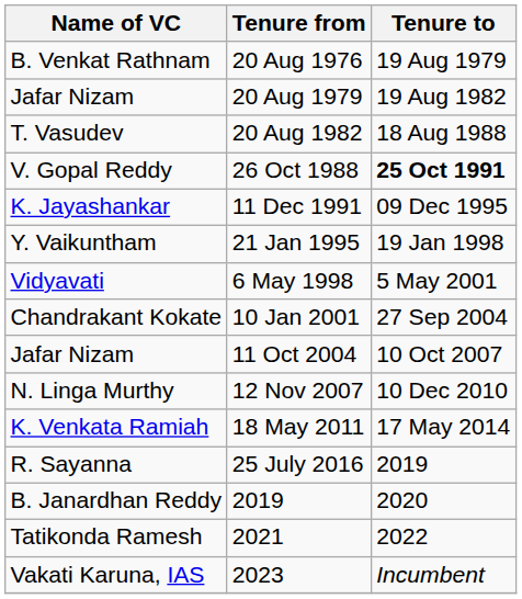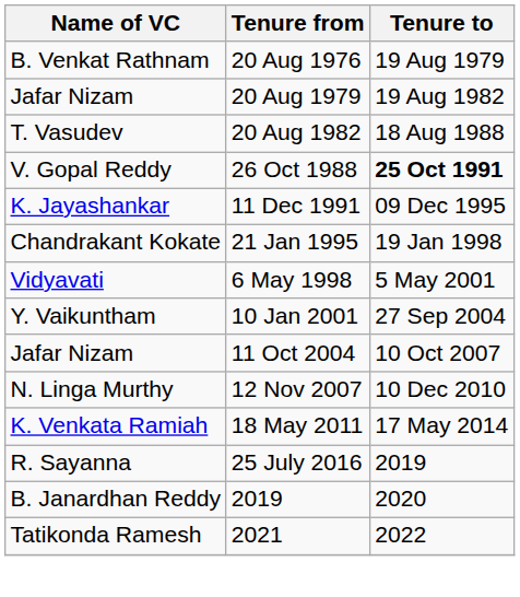 <table class="wikitable">
 <tr>
 <th>Name of VC</th>
 <th>Tenure from</th>
 <th>Tenure to</th>
 </tr>
 <tr>
 <td>B. Venkat Rathnam</td>
 <td>20 Aug 1976</td>
 <td>19 Aug 1979</td>
 </tr>
 <tr>
 <td>Jafar Nizam</td>
 <td>20 Aug 1979</td>
 <td>19 Aug 1982</td>
 </tr>
 <tr>
 <td>T. Vasudev</td>
 <td>20 Aug 1982</td>
 <td>18 Aug 1988</td>
 </tr>
 <tr>
 <td>V. Gopal Reddy</td>
 <td>26 Oct 1988</td>
 <td><strong>25 Oct 1991</strong></td>
 </tr>
 <tr>
 <td><a href='#'>K. Jayashankar</a></td>
 <td>11 Dec 1991</td>
 <td>09 Dec 1995</td>
 </tr>
 <tr>
-<td>Y. Vaikuntham</td>
+<td>Chandrakant Kokate</td>
 <td>21 Jan 1995</td>
 <td>19 Jan 1998</td>
 </tr>
 <tr>
 <td><a href='#'>Vidyavati</a></td>
 <td>6 May 1998</td>
 <td>5 May 2001</td>
 </tr>
 <tr>
-<td>Chandrakant Kokate</td>
+<td>Y. Vaikuntham</td>
 <td>10 Jan 2001</td>
 <td>27 Sep 2004</td>
 </tr>
 <tr>
 <td>Jafar Nizam</td>
 <td>11 Oct 2004</td>
 <td>10 Oct 2007</td>
 </tr>
 <tr>
 <td>N. Linga Murthy</td>
 <td>12 Nov 2007</td>
 <td>10 Dec 2010</td>
 </tr>
 <tr>
 <td><a href='#'>K. Venkata Ramiah</a></td>
 <td>18 May 2011</td>
 <td>17 May 2014</td>
 </tr>
 <tr>
 <td>R. Sayanna</td>
 <td>25 July 2016</td>
 <td>2019</td>
 </tr>
 <tr>
 <td>B. Janardhan Reddy </td>
 <td>2019</td>
 <td>2020</td>
 </tr>
 <tr>
 <td>Tatikonda Ramesh</td>
 <td>2021</td>
 <td>2022</td>
 </tr>
 <tr>
-<td>Vakati Karuna, <a href='#'>IAS</a> </td>
-<td>2023</td>
-<td><em>Incumbent</em></td>
-</tr>
-<tr>
 </tr>
 </table>
